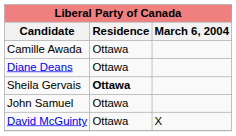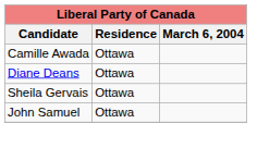 <table class="wikitable">
 <tr>
 <td align="center" bgcolor="lightcoral" colspan=3><strong>Liberal Party of Canada</strong></td>
 </tr>
 <tr>
 <th align="left">Candidate</th>
 <th align="center">Residence</th>
 <th align="left">March 6, 2004</th>
 </tr>
 <tr>
 <td>Camille Awada</td>
 <td>Ottawa</td>
 <td></td>
 </tr>
 <tr>
 <td><a href='#'>Diane Deans</a></td>
 <td>Ottawa</td>
 <td></td>
 </tr>
 <tr>
 <td>Sheila Gervais</td>
-<td><strong>Ottawa</strong></td>
+<td>Ottawa</td>
 <td></td>
 </tr>
 <tr>
 <td>John Samuel</td>
 <td>Ottawa</td>
 <td></td>
 </tr>
 <tr>
-<td><a href='#'>David McGuinty</a></td>
-<td>Ottawa</td>
-<td>X</td>
-</tr>
-<tr>
 </tr>
 </table>
